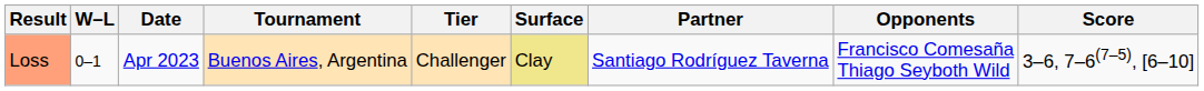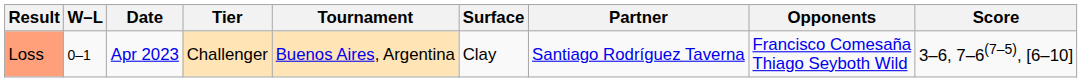 <table class="sortable wikitable">
 <tr>
 <th>Result</th>
 <th class="unsortable">W–L</th>
 <th>Date</th>
+<th>Tier</th>
 <th>Tournament</th>
-<th>Tier</th>
 <th>Surface</th>
 <th>Partner</th>
 <th>Opponents</th>
 <th class="unsortable">Score</th>
 </tr>
 <tr>
 <td bgcolor=FFA07A>Loss</td>
 <td><small>0–1</small></td>
 <td><a href='#'>Apr 2023</a></td>
+<td style="background:moccasin;">Challenger</td>
 <td style="background:moccasin;"><a href='#'>Buenos Aires</a>, Argentina</td>
-<td style="background:moccasin;">Challenger</td>
-<td style="background: khaki;">Clay</td>
+<td>Clay</td>
 <td> <a href='#'>Santiago Rodríguez Taverna</a></td>
 <td> <a href='#'>Francisco Comesaña</a><br> <a href='#'>Thiago Seyboth Wild</a></td>
 <td>3–6, 7–6<sup>(7–5)</sup>, [6–10]</td>
 </tr>
 </table>
